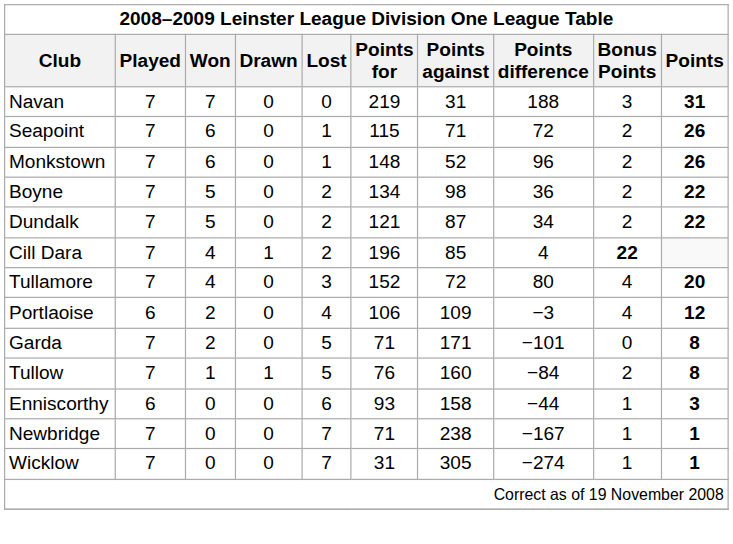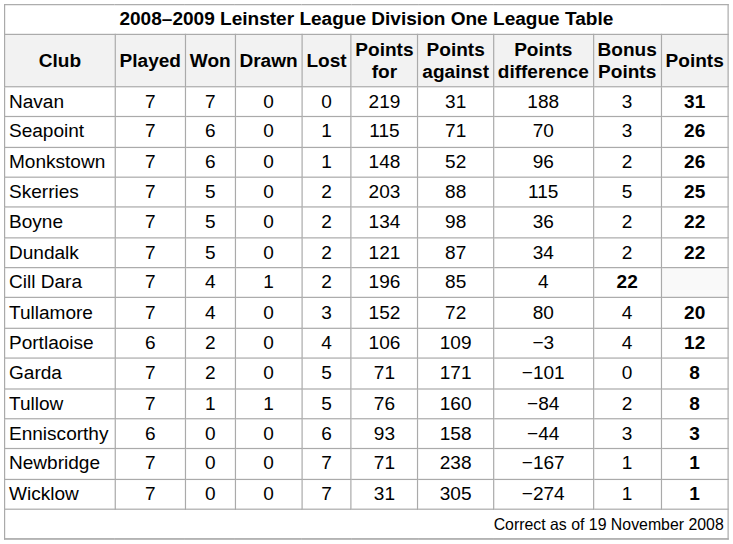 <table class="wikitable" style="float:left; margin-right:15px; text-align: center;">
 <tr>
 <td colspan="10" bgcolor="#FFFFFF" cellpadding="0" cellspacing="0"><strong>2008–2009 Leinster League Division One League Table</strong></td>
 </tr>
 <tr>
 <th bgcolor="#efefef" width="200">Club</th>
 <th bgcolor="#efefef" width="20">Played</th>
 <th bgcolor="#efefef" width="20">Won</th>
 <th bgcolor="#efefef" width="20">Drawn</th>
 <th bgcolor="#efefef" width="20">Lost</th>
 <th bgcolor="#efefef" width="20">Points for</th>
 <th bgcolor="#efefef" width="20">Points against</th>
 <th bgcolor="#efefef" width="20">Points difference</th>
 <th bgcolor="#efefef" width="20">Bonus Points</th>
 <th bgcolor="#efefef" width="20">Points</th>
 </tr>
 <tr bgcolor=#ffffff align=center>
 <td align=left>Navan</td>
 <td>7</td>
 <td>7</td>
 <td>0</td>
 <td>0</td>
 <td>219</td>
 <td>31</td>
 <td>188</td>
 <td>3</td>
 <td><strong>31</strong></td>
 </tr>
 <tr bgcolor=#ffffff align=center>
 <td align=left>Seapoint</td>
 <td>7</td>
 <td>6</td>
 <td>0</td>
 <td>1</td>
 <td>115</td>
 <td>71</td>
-<td>72</td>
-<td>2</td>
+<td>70</td>
+<td>3</td>
 <td><strong>26</strong></td>
 </tr>
 <tr bgcolor=#ffffff align=center>
 <td align=left>Monkstown</td>
 <td>7</td>
 <td>6</td>
 <td>0</td>
 <td>1</td>
 <td>148</td>
 <td>52</td>
 <td>96</td>
 <td>2</td>
 <td><strong>26</strong></td>
+</tr>
+<tr bgcolor=#ffffff align=center>
+<td align=left>Skerries</td>
+<td>7</td>
+<td>5</td>
+<td>0</td>
+<td>2</td>
+<td>203</td>
+<td>88</td>
+<td>115</td>
+<td>5</td>
+<td><strong>25</strong></td>
 </tr>
 <tr bgcolor=#ffffff align=center>
 <td align=left>Boyne</td>
 <td>7</td>
 <td>5</td>
 <td>0</td>
 <td>2</td>
 <td>134</td>
 <td>98</td>
 <td>36</td>
 <td>2</td>
 <td><strong>22</strong></td>
 </tr>
 <tr bgcolor=#ffffff align=center>
 <td align=left>Dundalk</td>
 <td>7</td>
 <td>5</td>
 <td>0</td>
 <td>2</td>
 <td>121</td>
 <td>87</td>
 <td>34</td>
 <td>2</td>
 <td><strong>22</strong></td>
 </tr>
 <tr bgcolor=#ffffff align=center>
 <td align=left>Cill Dara</td>
 <td>7</td>
 <td>4</td>
 <td>1</td>
 <td>2</td>
 <td>196</td>
 <td 111>85</td>
 <td>4</td>
 <td><strong>22</strong></td>
 </tr>
 <tr bgcolor=#ffffff align=center>
 <td align=left>Tullamore</td>
 <td>7</td>
 <td>4</td>
 <td>0</td>
 <td>3</td>
 <td>152</td>
 <td>72</td>
 <td>80</td>
 <td>4</td>
 <td><strong>20</strong></td>
 </tr>
 <tr bgcolor=#ffffff align=center>
 <td align=left>Portlaoise</td>
 <td>6</td>
 <td>2</td>
 <td>0</td>
 <td>4</td>
 <td>106</td>
 <td>109</td>
 <td>−3</td>
 <td>4</td>
 <td><strong>12</strong></td>
 </tr>
 <tr bgcolor=#ffffff align=center>
 <td align=left>Garda</td>
 <td>7</td>
 <td>2</td>
 <td>0</td>
 <td>5</td>
 <td>71</td>
 <td>171</td>
 <td>−101</td>
 <td>0</td>
 <td><strong>8</strong></td>
 </tr>
 <tr bgcolor=#ffffff align=center>
 <td align=left>Tullow</td>
 <td>7</td>
 <td>1</td>
 <td>1</td>
 <td>5</td>
 <td>76</td>
 <td>160</td>
 <td>−84</td>
 <td>2</td>
 <td><strong>8</strong></td>
 </tr>
 <tr bgcolor=#ffffff align=center>
 <td align=left>Enniscorthy</td>
 <td>6</td>
 <td>0</td>
 <td>0</td>
 <td>6</td>
 <td>93</td>
 <td>158</td>
 <td>−44</td>
-<td>1</td>
+<td>3</td>
 <td><strong>3</strong></td>
 </tr>
 <tr bgcolor=#ffffff align=center>
 <td align=left>Newbridge</td>
 <td>7</td>
 <td>0</td>
 <td>0</td>
 <td>7</td>
 <td>71</td>
 <td>238</td>
 <td>−167</td>
 <td>1</td>
 <td><strong>1</strong></td>
 </tr>
 <tr bgcolor=#ffffff align=center>
 <td align=left>Wicklow</td>
 <td>7</td>
 <td>0</td>
 <td>0</td>
 <td>7</td>
 <td>31</td>
 <td>305</td>
 <td>−274</td>
 <td>1</td>
 <td><strong>1</strong></td>
 </tr>
 <tr>
 <td colspan="10" align="right" bgcolor="#FFFFFF" cellpadding="0" cellspacing="0"><small>Correct as of 19 November 2008</small></td>
 </tr>
 <tr>
 </tr>
 </table>
